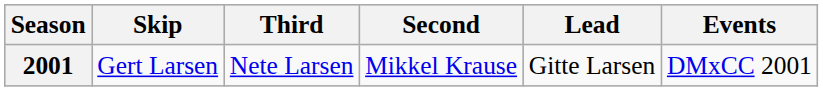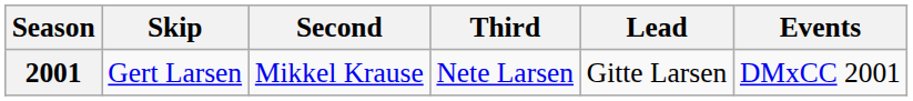 <table class="wikitable">
 <tr>
 <th scope="col">Season</th>
 <th scope="col">Skip</th>
+<th scope="col">Second</th>
 <th scope="col">Third</th>
-<th scope="col">Second</th>
 <th scope="col">Lead</th>
 <th scope="col">Events</th>
 </tr>
 <tr>
 <th scope="row">2001</th>
 <td><a href='#'>Gert Larsen</a></td>
+<td><a href='#'>Mikkel Krause</a></td>
 <td><a href='#'>Nete Larsen</a></td>
-<td><a href='#'>Mikkel Krause</a></td>
 <td>Gitte Larsen</td>
 <td><a href='#'>DMxCC</a> 2001 </td>
 </tr>
 </table>
